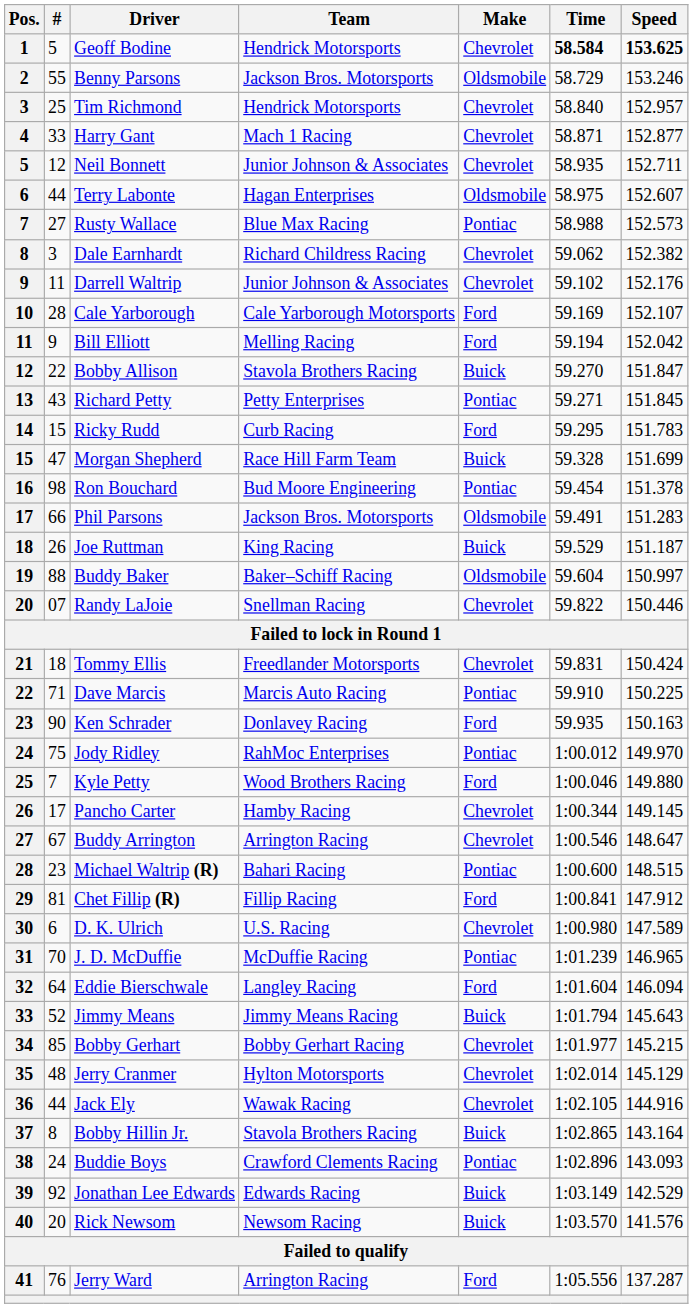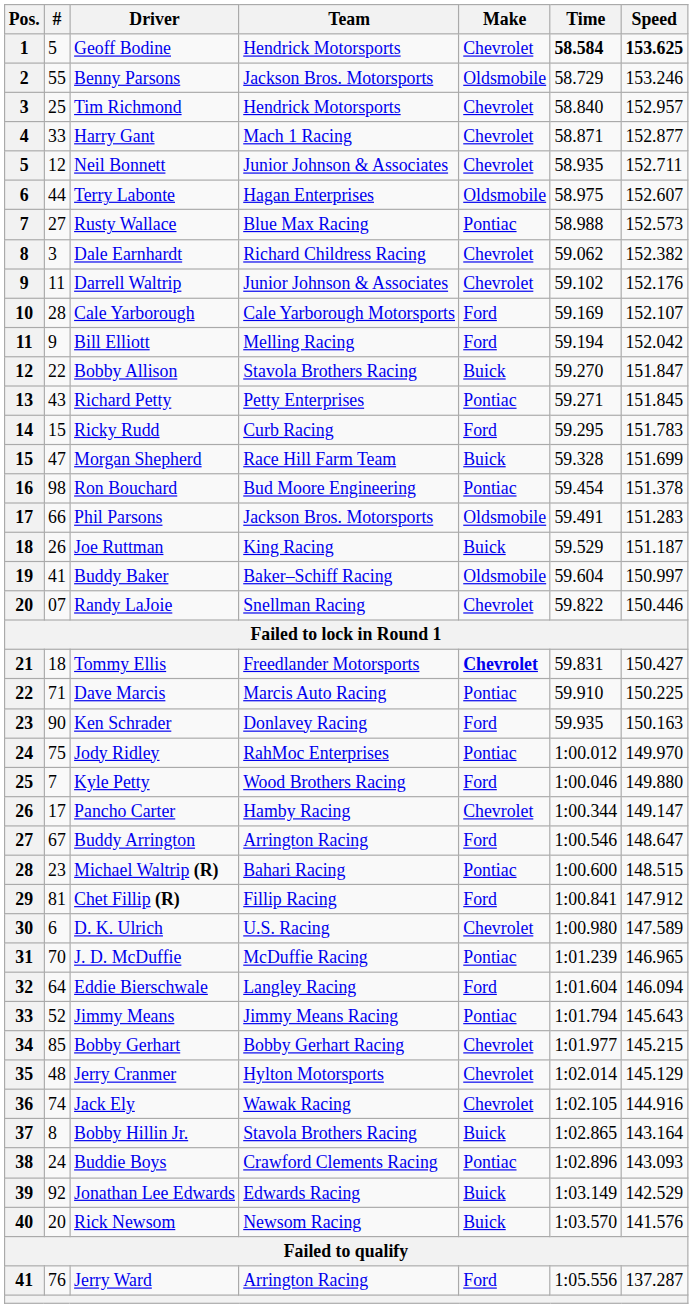 <table class="wikitable" style="font-size:95%">
 <tr>
 <th>Pos.</th>
 <th>#</th>
 <th>Driver</th>
 <th>Team</th>
 <th>Make</th>
 <th>Time</th>
 <th>Speed</th>
 </tr>
 <tr>
 <th>1</th>
 <td>5</td>
 <td><a href='#'>Geoff Bodine</a></td>
 <td><a href='#'>Hendrick Motorsports</a></td>
 <td><a href='#'>Chevrolet</a></td>
 <td><strong>58.584</strong></td>
 <td><strong>153.625</strong></td>
 </tr>
 <tr>
 <th>2</th>
 <td>55</td>
 <td><a href='#'>Benny Parsons</a></td>
 <td><a href='#'>Jackson Bros. Motorsports</a></td>
 <td><a href='#'>Oldsmobile</a></td>
 <td>58.729</td>
 <td>153.246</td>
 </tr>
 <tr>
 <th>3</th>
 <td>25</td>
 <td><a href='#'>Tim Richmond</a></td>
 <td><a href='#'>Hendrick Motorsports</a></td>
 <td><a href='#'>Chevrolet</a></td>
 <td>58.840</td>
 <td>152.957</td>
 </tr>
 <tr>
 <th>4</th>
 <td>33</td>
 <td><a href='#'>Harry Gant</a></td>
 <td><a href='#'>Mach 1 Racing</a></td>
 <td><a href='#'>Chevrolet</a></td>
 <td>58.871</td>
 <td>152.877</td>
 </tr>
 <tr>
 <th>5</th>
 <td>12</td>
 <td><a href='#'>Neil Bonnett</a></td>
 <td><a href='#'>Junior Johnson & Associates</a></td>
 <td><a href='#'>Chevrolet</a></td>
 <td>58.935</td>
 <td>152.711</td>
 </tr>
 <tr>
 <th>6</th>
 <td>44</td>
 <td><a href='#'>Terry Labonte</a></td>
 <td><a href='#'>Hagan Enterprises</a></td>
 <td><a href='#'>Oldsmobile</a></td>
 <td>58.975</td>
 <td>152.607</td>
 </tr>
 <tr>
 <th>7</th>
 <td>27</td>
 <td><a href='#'>Rusty Wallace</a></td>
 <td><a href='#'>Blue Max Racing</a></td>
 <td><a href='#'>Pontiac</a></td>
 <td>58.988</td>
 <td>152.573</td>
 </tr>
 <tr>
 <th>8</th>
 <td>3</td>
 <td><a href='#'>Dale Earnhardt</a></td>
 <td><a href='#'>Richard Childress Racing</a></td>
 <td><a href='#'>Chevrolet</a></td>
 <td>59.062</td>
 <td>152.382</td>
 </tr>
 <tr>
 <th>9</th>
 <td>11</td>
 <td><a href='#'>Darrell Waltrip</a></td>
 <td><a href='#'>Junior Johnson & Associates</a></td>
 <td><a href='#'>Chevrolet</a></td>
 <td>59.102</td>
 <td>152.176</td>
 </tr>
 <tr>
 <th>10</th>
 <td>28</td>
 <td><a href='#'>Cale Yarborough</a></td>
 <td><a href='#'>Cale Yarborough Motorsports</a></td>
 <td><a href='#'>Ford</a></td>
 <td>59.169</td>
 <td>152.107</td>
 </tr>
 <tr>
 <th>11</th>
 <td>9</td>
 <td><a href='#'>Bill Elliott</a></td>
 <td><a href='#'>Melling Racing</a></td>
 <td><a href='#'>Ford</a></td>
 <td>59.194</td>
 <td>152.042</td>
 </tr>
 <tr>
 <th>12</th>
 <td>22</td>
 <td><a href='#'>Bobby Allison</a></td>
 <td><a href='#'>Stavola Brothers Racing</a></td>
 <td><a href='#'>Buick</a></td>
 <td>59.270</td>
 <td>151.847</td>
 </tr>
 <tr>
 <th>13</th>
 <td>43</td>
 <td><a href='#'>Richard Petty</a></td>
 <td><a href='#'>Petty Enterprises</a></td>
 <td><a href='#'>Pontiac</a></td>
 <td>59.271</td>
 <td>151.845</td>
 </tr>
 <tr>
 <th>14</th>
 <td>15</td>
 <td><a href='#'>Ricky Rudd</a></td>
 <td><a href='#'>Curb Racing</a></td>
 <td><a href='#'>Ford</a></td>
 <td>59.295</td>
 <td>151.783</td>
 </tr>
 <tr>
 <th>15</th>
 <td>47</td>
 <td><a href='#'>Morgan Shepherd</a></td>
 <td><a href='#'>Race Hill Farm Team</a></td>
 <td><a href='#'>Buick</a></td>
 <td>59.328</td>
 <td>151.699</td>
 </tr>
 <tr>
 <th>16</th>
 <td>98</td>
 <td><a href='#'>Ron Bouchard</a></td>
 <td><a href='#'>Bud Moore Engineering</a></td>
 <td><a href='#'>Pontiac</a></td>
 <td>59.454</td>
 <td>151.378</td>
 </tr>
 <tr>
 <th>17</th>
 <td>66</td>
 <td><a href='#'>Phil Parsons</a></td>
 <td><a href='#'>Jackson Bros. Motorsports</a></td>
 <td><a href='#'>Oldsmobile</a></td>
 <td>59.491</td>
 <td>151.283</td>
 </tr>
 <tr>
 <th>18</th>
 <td>26</td>
 <td><a href='#'>Joe Ruttman</a></td>
 <td><a href='#'>King Racing</a></td>
 <td><a href='#'>Buick</a></td>
 <td>59.529</td>
 <td>151.187</td>
 </tr>
 <tr>
 <th>19</th>
-<td>88</td>
+<td>41</td>
 <td><a href='#'>Buddy Baker</a></td>
 <td><a href='#'>Baker–Schiff Racing</a></td>
 <td><a href='#'>Oldsmobile</a></td>
 <td>59.604</td>
 <td>150.997</td>
 </tr>
 <tr>
 <th>20</th>
 <td>07</td>
 <td><a href='#'>Randy LaJoie</a></td>
 <td><a href='#'>Snellman Racing</a></td>
 <td><a href='#'>Chevrolet</a></td>
 <td>59.822</td>
 <td>150.446</td>
 </tr>
 <tr>
 <th colspan="7">Failed to lock in Round 1</th>
 </tr>
 <tr>
 <th>21</th>
 <td>18</td>
 <td><a href='#'>Tommy Ellis</a></td>
 <td><a href='#'>Freedlander Motorsports</a></td>
-<td><a href='#'>Chevrolet</a></td>
+<td><strong><a href='#'>Chevrolet</a></strong></td>
 <td>59.831</td>
-<td>150.424</td>
+<td>150.427</td>
 </tr>
 <tr>
 <th>22</th>
 <td>71</td>
 <td><a href='#'>Dave Marcis</a></td>
 <td><a href='#'>Marcis Auto Racing</a></td>
 <td><a href='#'>Pontiac</a></td>
 <td>59.910</td>
 <td>150.225</td>
 </tr>
 <tr>
 <th>23</th>
 <td>90</td>
 <td><a href='#'>Ken Schrader</a></td>
 <td><a href='#'>Donlavey Racing</a></td>
 <td><a href='#'>Ford</a></td>
 <td>59.935</td>
 <td>150.163</td>
 </tr>
 <tr>
 <th>24</th>
 <td>75</td>
 <td><a href='#'>Jody Ridley</a></td>
 <td><a href='#'>RahMoc Enterprises</a></td>
 <td><a href='#'>Pontiac</a></td>
 <td>1:00.012</td>
 <td>149.970</td>
 </tr>
 <tr>
 <th>25</th>
 <td>7</td>
 <td><a href='#'>Kyle Petty</a></td>
 <td><a href='#'>Wood Brothers Racing</a></td>
 <td><a href='#'>Ford</a></td>
 <td>1:00.046</td>
 <td>149.880</td>
 </tr>
 <tr>
 <th>26</th>
 <td>17</td>
 <td><a href='#'>Pancho Carter</a></td>
 <td><a href='#'>Hamby Racing</a></td>
 <td><a href='#'>Chevrolet</a></td>
 <td>1:00.344</td>
-<td>149.145</td>
+<td>149.147</td>
 </tr>
 <tr>
 <th>27</th>
 <td>67</td>
 <td><a href='#'>Buddy Arrington</a></td>
 <td><a href='#'>Arrington Racing</a></td>
-<td><a href='#'>Chevrolet</a></td>
+<td><a href='#'>Ford</a></td>
 <td>1:00.546</td>
 <td>148.647</td>
 </tr>
 <tr>
 <th>28</th>
 <td>23</td>
 <td><a href='#'>Michael Waltrip</a> <strong>(R)</strong></td>
 <td><a href='#'>Bahari Racing</a></td>
 <td><a href='#'>Pontiac</a></td>
 <td>1:00.600</td>
 <td>148.515</td>
 </tr>
 <tr>
 <th>29</th>
 <td>81</td>
 <td><a href='#'>Chet Fillip</a> <strong>(R)</strong></td>
 <td><a href='#'>Fillip Racing</a></td>
 <td><a href='#'>Ford</a></td>
 <td>1:00.841</td>
 <td>147.912</td>
 </tr>
 <tr>
 <th>30</th>
 <td>6</td>
 <td><a href='#'>D. K. Ulrich</a></td>
 <td><a href='#'>U.S. Racing</a></td>
 <td><a href='#'>Chevrolet</a></td>
 <td>1:00.980</td>
 <td>147.589</td>
 </tr>
 <tr>
 <th>31</th>
 <td>70</td>
 <td><a href='#'>J. D. McDuffie</a></td>
 <td><a href='#'>McDuffie Racing</a></td>
 <td><a href='#'>Pontiac</a></td>
 <td>1:01.239</td>
 <td>146.965</td>
 </tr>
 <tr>
 <th>32</th>
 <td>64</td>
 <td><a href='#'>Eddie Bierschwale</a></td>
 <td><a href='#'>Langley Racing</a></td>
 <td><a href='#'>Ford</a></td>
 <td>1:01.604</td>
 <td>146.094</td>
 </tr>
 <tr>
 <th>33</th>
 <td>52</td>
 <td><a href='#'>Jimmy Means</a></td>
 <td><a href='#'>Jimmy Means Racing</a></td>
-<td><a href='#'>Buick</a></td>
+<td><a href='#'>Pontiac</a></td>
 <td>1:01.794</td>
 <td>145.643</td>
 </tr>
 <tr>
 <th>34</th>
 <td>85</td>
 <td><a href='#'>Bobby Gerhart</a></td>
 <td><a href='#'>Bobby Gerhart Racing</a></td>
 <td><a href='#'>Chevrolet</a></td>
 <td>1:01.977</td>
 <td>145.215</td>
 </tr>
 <tr>
 <th>35</th>
 <td>48</td>
 <td><a href='#'>Jerry Cranmer</a></td>
 <td><a href='#'>Hylton Motorsports</a></td>
 <td><a href='#'>Chevrolet</a></td>
 <td>1:02.014</td>
 <td>145.129</td>
 </tr>
 <tr>
 <th>36</th>
-<td>44</td>
+<td>74</td>
 <td><a href='#'>Jack Ely</a></td>
 <td><a href='#'>Wawak Racing</a></td>
 <td><a href='#'>Chevrolet</a></td>
 <td>1:02.105</td>
 <td>144.916</td>
 </tr>
 <tr>
 <th>37</th>
 <td>8</td>
 <td><a href='#'>Bobby Hillin Jr.</a></td>
 <td><a href='#'>Stavola Brothers Racing</a></td>
 <td><a href='#'>Buick</a></td>
 <td>1:02.865</td>
 <td>143.164</td>
 </tr>
 <tr>
 <th>38</th>
 <td>24</td>
 <td><a href='#'>Buddie Boys</a></td>
 <td><a href='#'>Crawford Clements Racing</a></td>
 <td><a href='#'>Pontiac</a></td>
 <td>1:02.896</td>
 <td>143.093</td>
 </tr>
 <tr>
 <th>39</th>
 <td>92</td>
 <td><a href='#'>Jonathan Lee Edwards</a></td>
 <td><a href='#'>Edwards Racing</a></td>
 <td><a href='#'>Buick</a></td>
 <td>1:03.149</td>
 <td>142.529</td>
 </tr>
 <tr>
 <th>40</th>
 <td>20</td>
 <td><a href='#'>Rick Newsom</a></td>
 <td><a href='#'>Newsom Racing</a></td>
 <td><a href='#'>Buick</a></td>
 <td>1:03.570</td>
 <td>141.576</td>
 </tr>
 <tr>
 <th colspan="7">Failed to qualify</th>
 </tr>
 <tr>
 <th>41</th>
 <td>76</td>
 <td><a href='#'>Jerry Ward</a></td>
 <td><a href='#'>Arrington Racing</a></td>
 <td><a href='#'>Ford</a></td>
 <td>1:05.556</td>
 <td>137.287</td>
 </tr>
 <tr>
 <th colspan="7"></th>
 </tr>
 </table>
